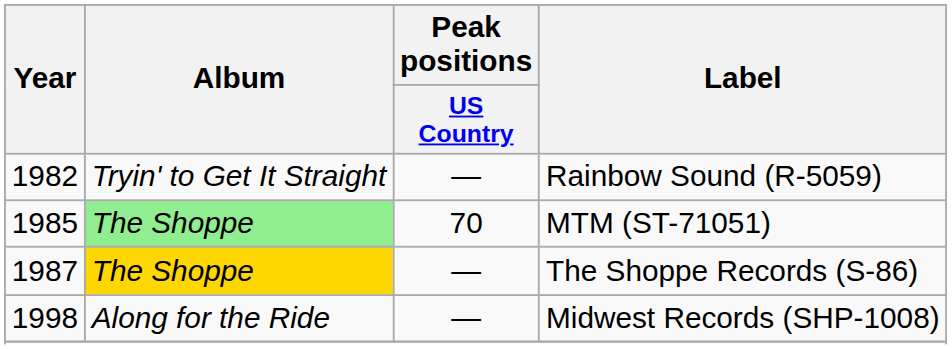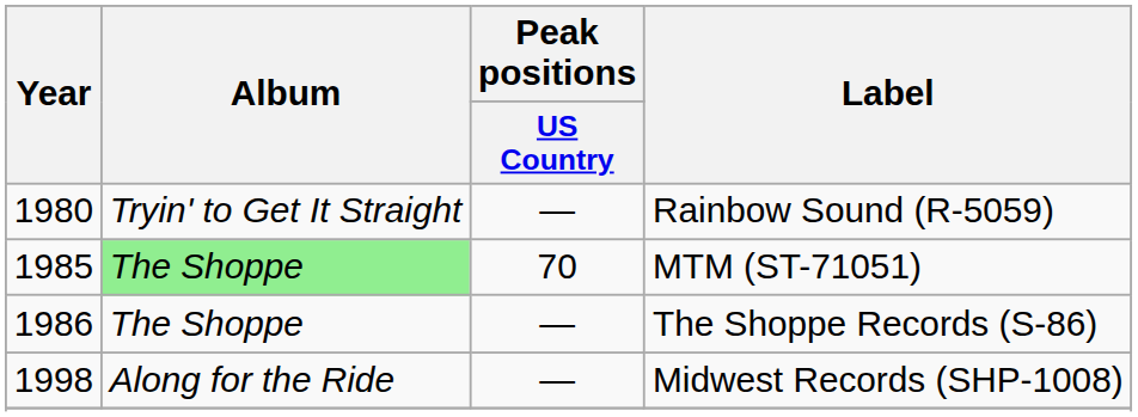 <table class="wikitable">
 <tr>
 <th rowspan="2">Year</th>
 <th rowspan="2">Album</th>
 <th colspan="1">Peak positions</th>
 <th rowspan="2">Label</th>
 </tr>
 <tr style="font-size:smaller;">
 <th width="65"><a href='#'>US Country</a></th>
 </tr>
 <tr>
-<td>1982</td>
+<td>1980</td>
 <td><em>Tryin' to Get It Straight</em></td>
 <td align="center">—</td>
 <td>Rainbow Sound (R-5059)</td>
 </tr>
 <tr>
 <td>1985</td>
 <td style="background: lightgreen;"><em>The Shoppe</em></td>
 <td align="center">70</td>
 <td>MTM (ST-71051)</td>
 </tr>
 <tr>
-<td>1987</td>
-<td style="background: gold;"><em>The Shoppe</em></td>
+<td>1986</td>
+<td><em>The Shoppe</em></td>
 <td align="center">—</td>
 <td>The Shoppe Records (S-86)</td>
 </tr>
 <tr>
 <td>1998</td>
 <td><em>Along for the Ride</em></td>
 <td align="center">—</td>
 <td>Midwest Records (SHP-1008)</td>
 </tr>
 <tr>
 </tr>
 <tr>
 </tr>
 </table>
